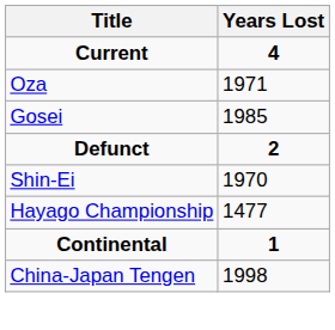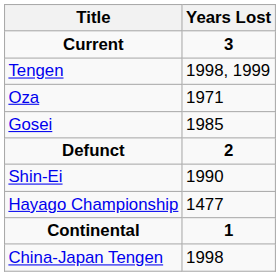 <table class="wikitable">
 <tr>
 <th>Title</th>
 <th>Years Lost</th>
 </tr>
 <tr style="text-align:center;">
 <td><strong>Current</strong></td>
-<td><strong>4</strong></td>
+<td><strong>3</strong></td>
+</tr>
+<tr>
+<td> <a href='#'>Tengen</a></td>
+<td>1998, 1999</td>
 </tr>
 <tr>
 <td> <a href='#'>Oza</a></td>
 <td>1971</td>
 </tr>
 <tr>
 <td> <a href='#'>Gosei</a></td>
 <td>1985</td>
 </tr>
 <tr style="text-align:center;">
 <td><strong>Defunct</strong></td>
 <td><strong>2</strong></td>
 </tr>
 <tr>
 <td> <a href='#'>Shin-Ei</a></td>
-<td>1970</td>
+<td>1990</td>
 </tr>
 <tr>
 <td> <a href='#'>Hayago Championship</a></td>
 <td>1477</td>
 </tr>
 <tr style="text-align:center;">
 <td><strong>Continental</strong></td>
 <td><strong>1</strong></td>
 </tr>
 <tr>
 <td>  <a href='#'>China-Japan Tengen</a></td>
 <td>1998</td>
 </tr>
 </table>
